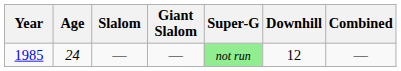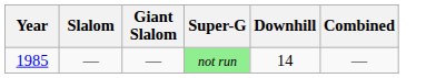 <table class=wikitable style="text-align:center">
 <tr>
 <th>  Year  </th>
-<th> Age </th>
 <th> Slalom </th>
 <th> Giant <br> Slalom </th>
 <th>Super-G</th>
 <th>Downhill</th>
 <th>Combined</th>
 </tr>
 <tr>
 <td><a href='#'>1985</a></td>
-<td><em>24</em></td>
 <td>—</td>
 <td>—</td>
 <td style="background: lightgreen;"><small><em>not run</em></small></td>
-<td>12</td>
+<td>14</td>
 <td>—</td>
 </tr>
 </table>
